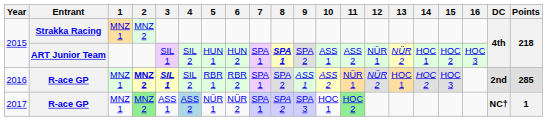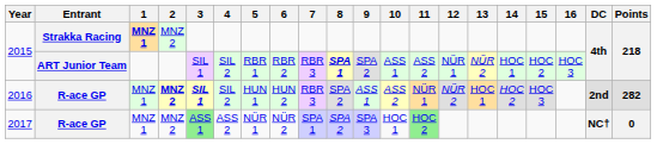 <table class="wikitable" style="text-align:center; font-size:85%">
 <tr>
 <th>Year</th>
 <th>Entrant</th>
 <th>1</th>
 <th>2</th>
 <th>3</th>
 <th>4</th>
 <th>5</th>
 <th>6</th>
 <th>7</th>
 <th>8</th>
 <th>9</th>
 <th>10</th>
 <th>11</th>
 <th>12</th>
 <th>13</th>
 <th>14</th>
 <th>15</th>
 <th>16</th>
 <th>DC</th>
 <th>Points</th>
 </tr>
 <tr>
 <td rowspan="2"><a href='#'>2015</a></td>
 <th nowrap><a href='#'>Strakka Racing</a></th>
-<td style="background:#ffdf9f;"><a href='#'>MNZ<br>1</a><br></td>
+<td style="background:#ffdf9f;"><strong><a href='#'>MNZ<br>1</a><br></strong></td>
 <td style="background:#dfffdf;"><a href='#'>MNZ<br>2</a><br></td>
 <td></td>
 <td></td>
 <td></td>
 <td></td>
 <td></td>
 <td></td>
 <td></td>
 <td></td>
 <td></td>
 <td></td>
 <td></td>
 <td></td>
 <td></td>
 <td></td>
 <th rowspan="2">4th</th>
 <th rowspan="2">218</th>
 </tr>
 <tr>
 <th nowrap><a href='#'>ART Junior Team</a></th>
 <td></td>
 <td></td>
 <td style="background:#efcfff;"><a href='#'>SIL<br>1</a><br></td>
 <td style="background:#dfffdf;"><a href='#'>SIL<br>2</a><br></td>
-<td style="background:#dfffdf;"><a href='#'>HUN<br>1</a><br></td>
-<td style="background:#dfffdf;"><a href='#'>HUN<br>2</a><br></td>
-<td style="background:#efcfff;"><a href='#'>SPA<br>1</a><br></td>
+<td style="background:#dfffdf;"><a href='#'>RBR<br>1</a><br></td>
+<td style="background:#dfffdf;"><a href='#'>RBR<br>2</a><br></td>
+<td style="background:#efcfff;"><a href='#'>RBR<br>3</a><br></td>
 <td style="background:#ffffbf;"><strong><em><a href='#'>SPA<br>1</a></em></strong><br></td>
 <td style="background:#dfdfdf;"><a href='#'>SPA<br>2</a><br></td>
 <td style="background:#dfffdf;"><a href='#'>ASS<br>1</a><br></td>
 <td style="background:#dfffdf;"><a href='#'>ASS<br>2</a><br></td>
 <td style="background:#dfffdf;"><a href='#'>NÜR<br>1</a><br></td>
 <td style="background:#ffffbf;"><em><a href='#'>NÜR<br>2</a></em><br></td>
 <td style="background:#dfffdf;"><a href='#'>HOC<br>1</a><br></td>
 <td style="background:#dfffdf;"><a href='#'>HOC<br>2</a><br></td>
 <td style="background:#dfffdf;"><a href='#'>HOC<br>3</a><br></td>
 </tr>
 <tr>
 <td><a href='#'>2016</a></td>
 <th nowrap><a href='#'>R-ace GP</a></th>
 <td style="background:#dfffdf;"><a href='#'>MNZ<br>1</a><br></td>
 <td style="background:#ffffbf;"><strong><a href='#'>MNZ<br>2</a></strong><br></td>
 <td style="background:#ffffbf;"><strong><em><a href='#'>SIL<br>1</a></em></strong><br></td>
 <td style="background:#dfffdf;"><a href='#'>SIL<br>2</a><br></td>
-<td style="background:#dfffdf;"><a href='#'>RBR<br>1</a><br></td>
-<td style="background:#dfffdf;"><a href='#'>RBR<br>2</a><br></td>
-<td style="background:#efcfff;"><a href='#'>SPA<br>1</a><br></td>
+<td style="background:#dfffdf;"><a href='#'>HUN<br>1</a><br></td>
+<td style="background:#dfffdf;"><a href='#'>HUN<br>2</a><br></td>
+<td style="background:#efcfff;"><a href='#'>RBR<br>3</a><br></td>
 <td style="background:#dfdfdf;"><a href='#'>SPA<br>2</a><br></td>
 <td style="background:#dfffdf;"><em><a href='#'>ASS<br>1</a></em><br></td>
 <td style="background:#ffffbf;"><em><a href='#'>ASS<br>2</a></em><br></td>
 <td style="background:#ffdf9f;"><a href='#'>NÜR<br>1</a><br></td>
 <td style="background:#dfdfdf;"><em><a href='#'>NÜR<br>2</a></em><br></td>
 <td style="background:#ffdf9f;"><a href='#'>HOC<br>1</a><br></td>
 <td style="background:#dfdfdf;"><em><a href='#'>HOC<br>2</a></em><br></td>
 <td style="background:#dfdfdf;"><a href='#'>HOC<br>3</a><br></td>
 <td></td>
 <th style="background:#dfdfdf;">2nd</th>
-<th style="background:#dfdfdf;">285</th>
+<th style="background:#dfdfdf;">282</th>
 </tr>
 <tr>
 <td><a href='#'>2017</a></td>
 <th nowrap><a href='#'>R-ace GP</a></th>
 <td><a href='#'>MNZ<br>1</a></td>
-<td style="background: lightgreen;"><a href='#'>MNZ<br>2</a></td>
-<td><a href='#'>ASS<br>1</a></td>
-<td style="background: lightblue;"><a href='#'>ASS<br>2</a></td>
+<td><a href='#'>MNZ<br>2</a></td>
+<td style="background: lightgreen;"><a href='#'>ASS<br>1</a></td>
+<td><a href='#'>ASS<br>2</a></td>
 <td><a href='#'>NÜR<br>1</a></td>
 <td><a href='#'>NÜR<br>2</a></td>
 <td style="background:#cfcfff;"><a href='#'>SPA<br>1</a><br></td>
 <td style="background:#cfcfff;"><em><a href='#'>SPA<br>2</a></em><br></td>
 <td style="background:#cfcfff;"><a href='#'>SPA<br>3</a><br></td>
 <td><a href='#'>HOC<br>1</a></td>
 <td style="background: lightgreen;"><a href='#'>HOC<br>2</a></td>
 <td></td>
 <td></td>
 <td></td>
 <td></td>
 <td></td>
 <th>NC†</th>
-<th>1</th>
+<th>0</th>
 </tr>
 </table>
